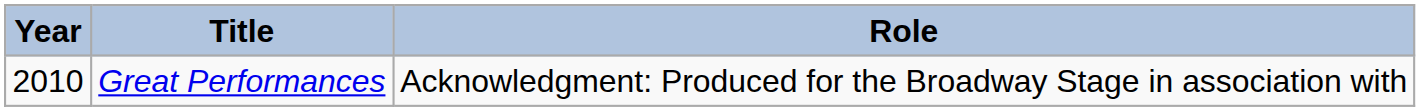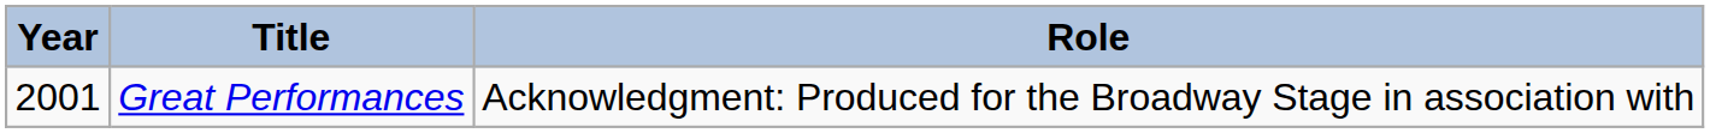 <table class="wikitable" style="font-size:95%;">
 <tr>
 <th style="background:#B0C4DE;">Year</th>
 <th style="background:#B0C4DE;">Title</th>
 <th style="background:#B0C4DE;">Role</th>
 </tr>
 <tr>
-<td>2010</td>
+<td>2001</td>
 <td><em><a href='#'>Great Performances</a></em></td>
 <td>Acknowledgment: Produced for the Broadway Stage in association with</td>
 </tr>
 </table>
